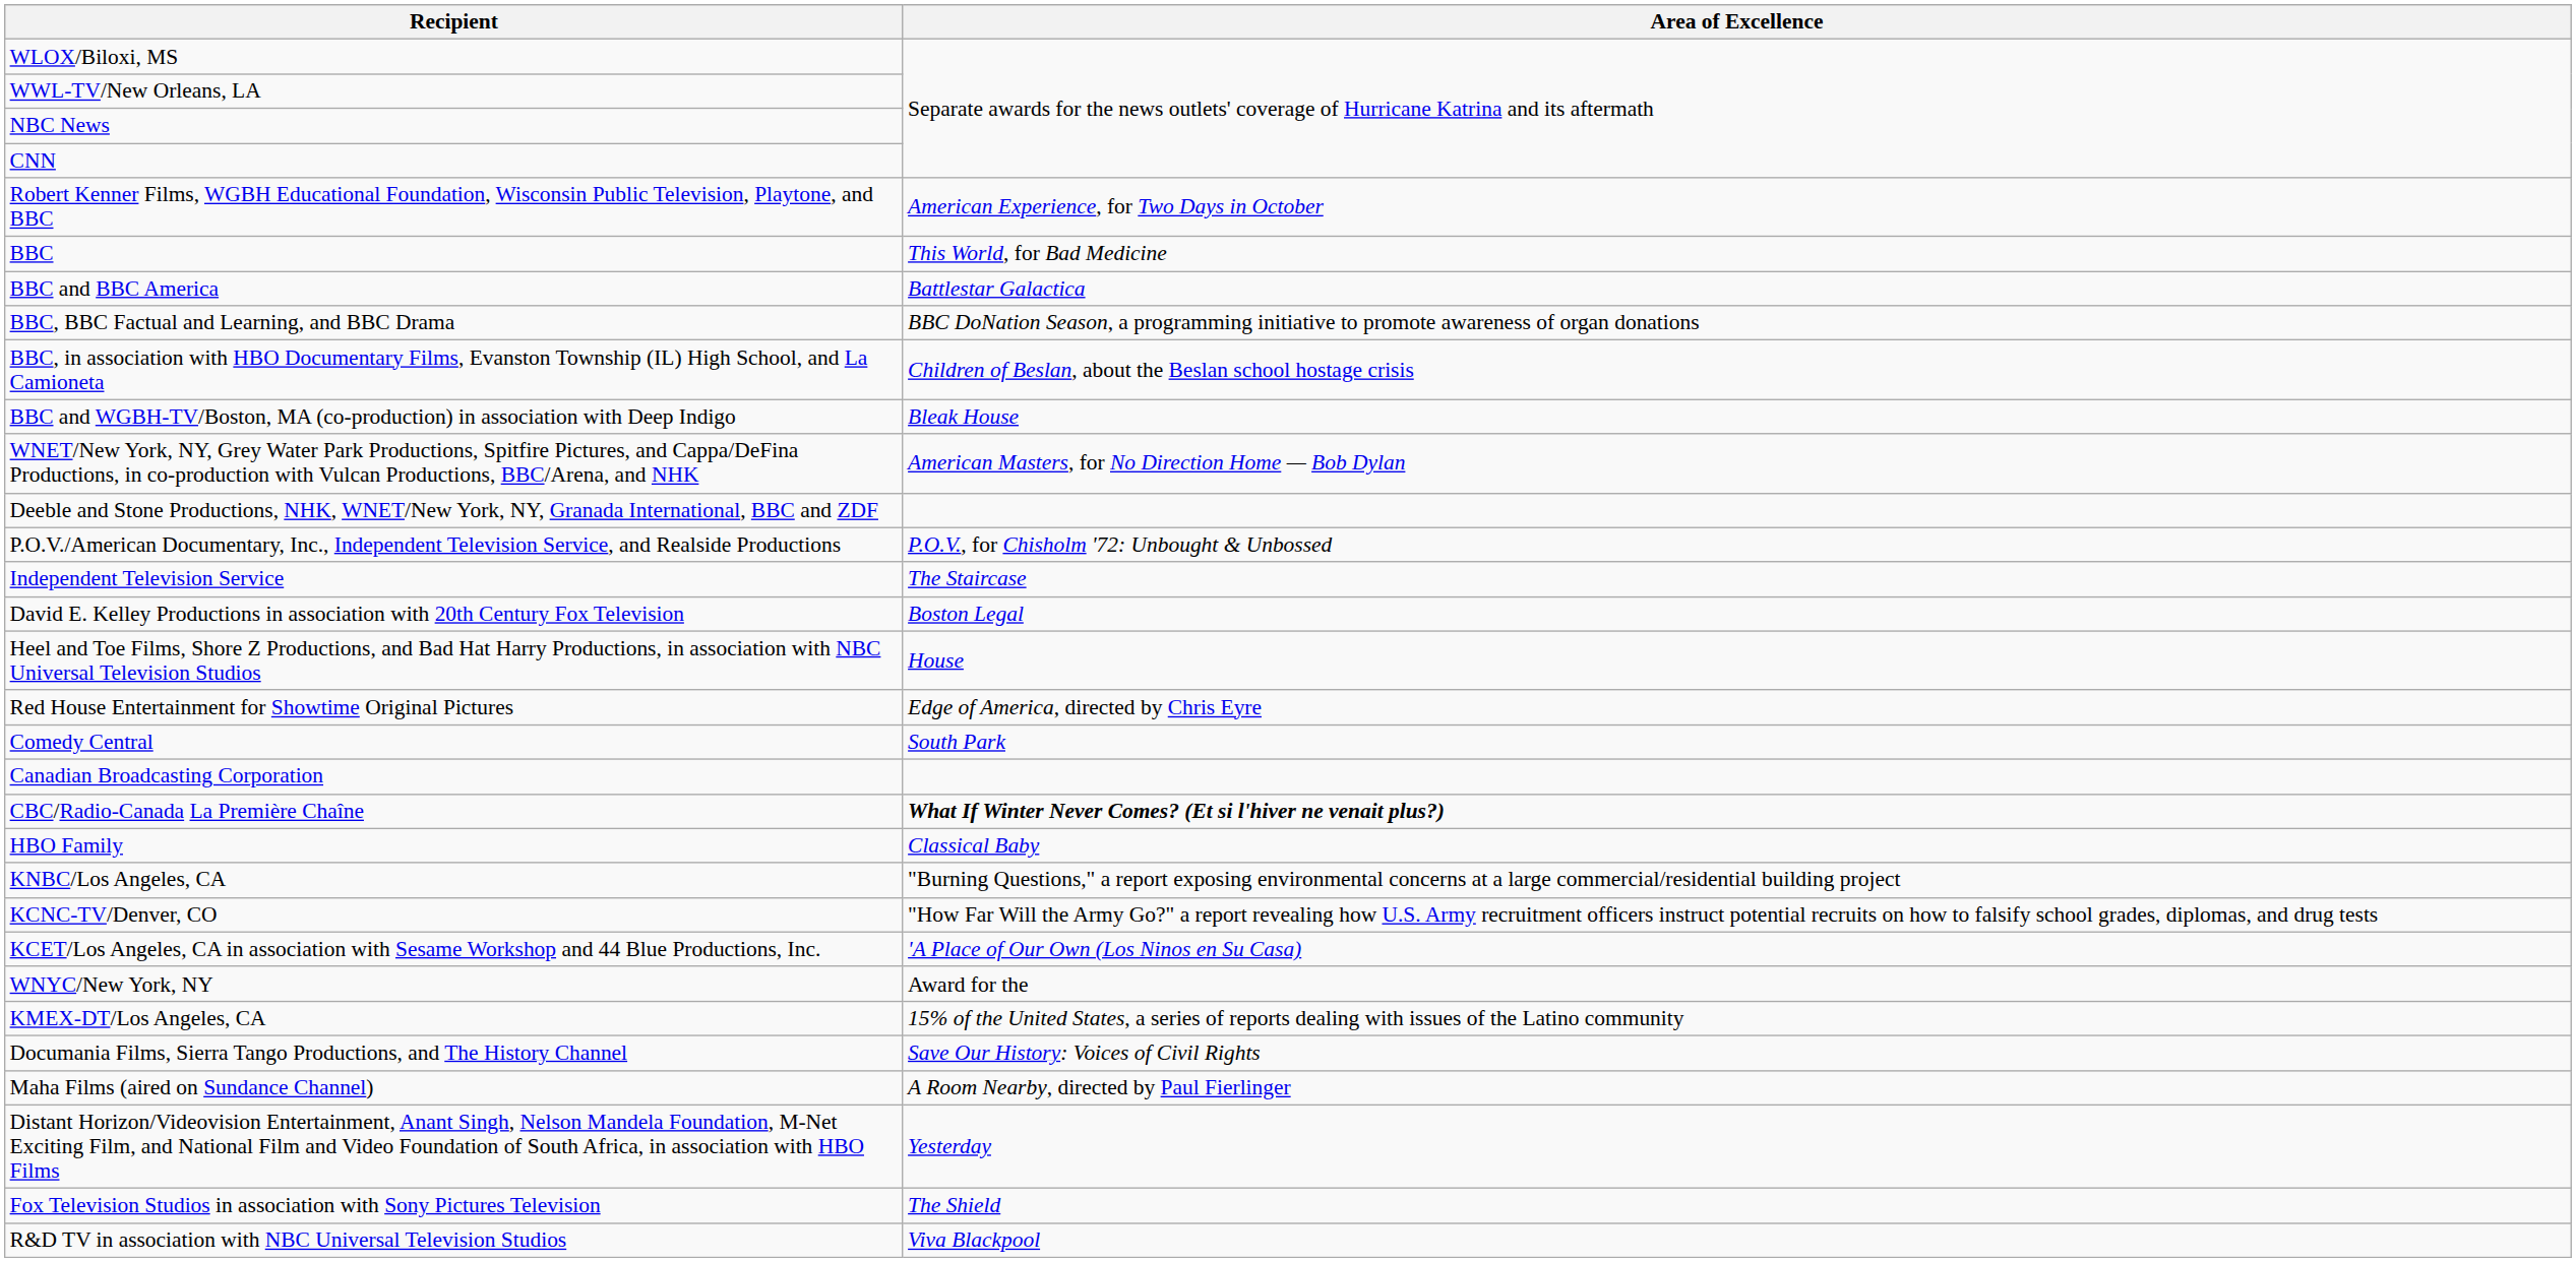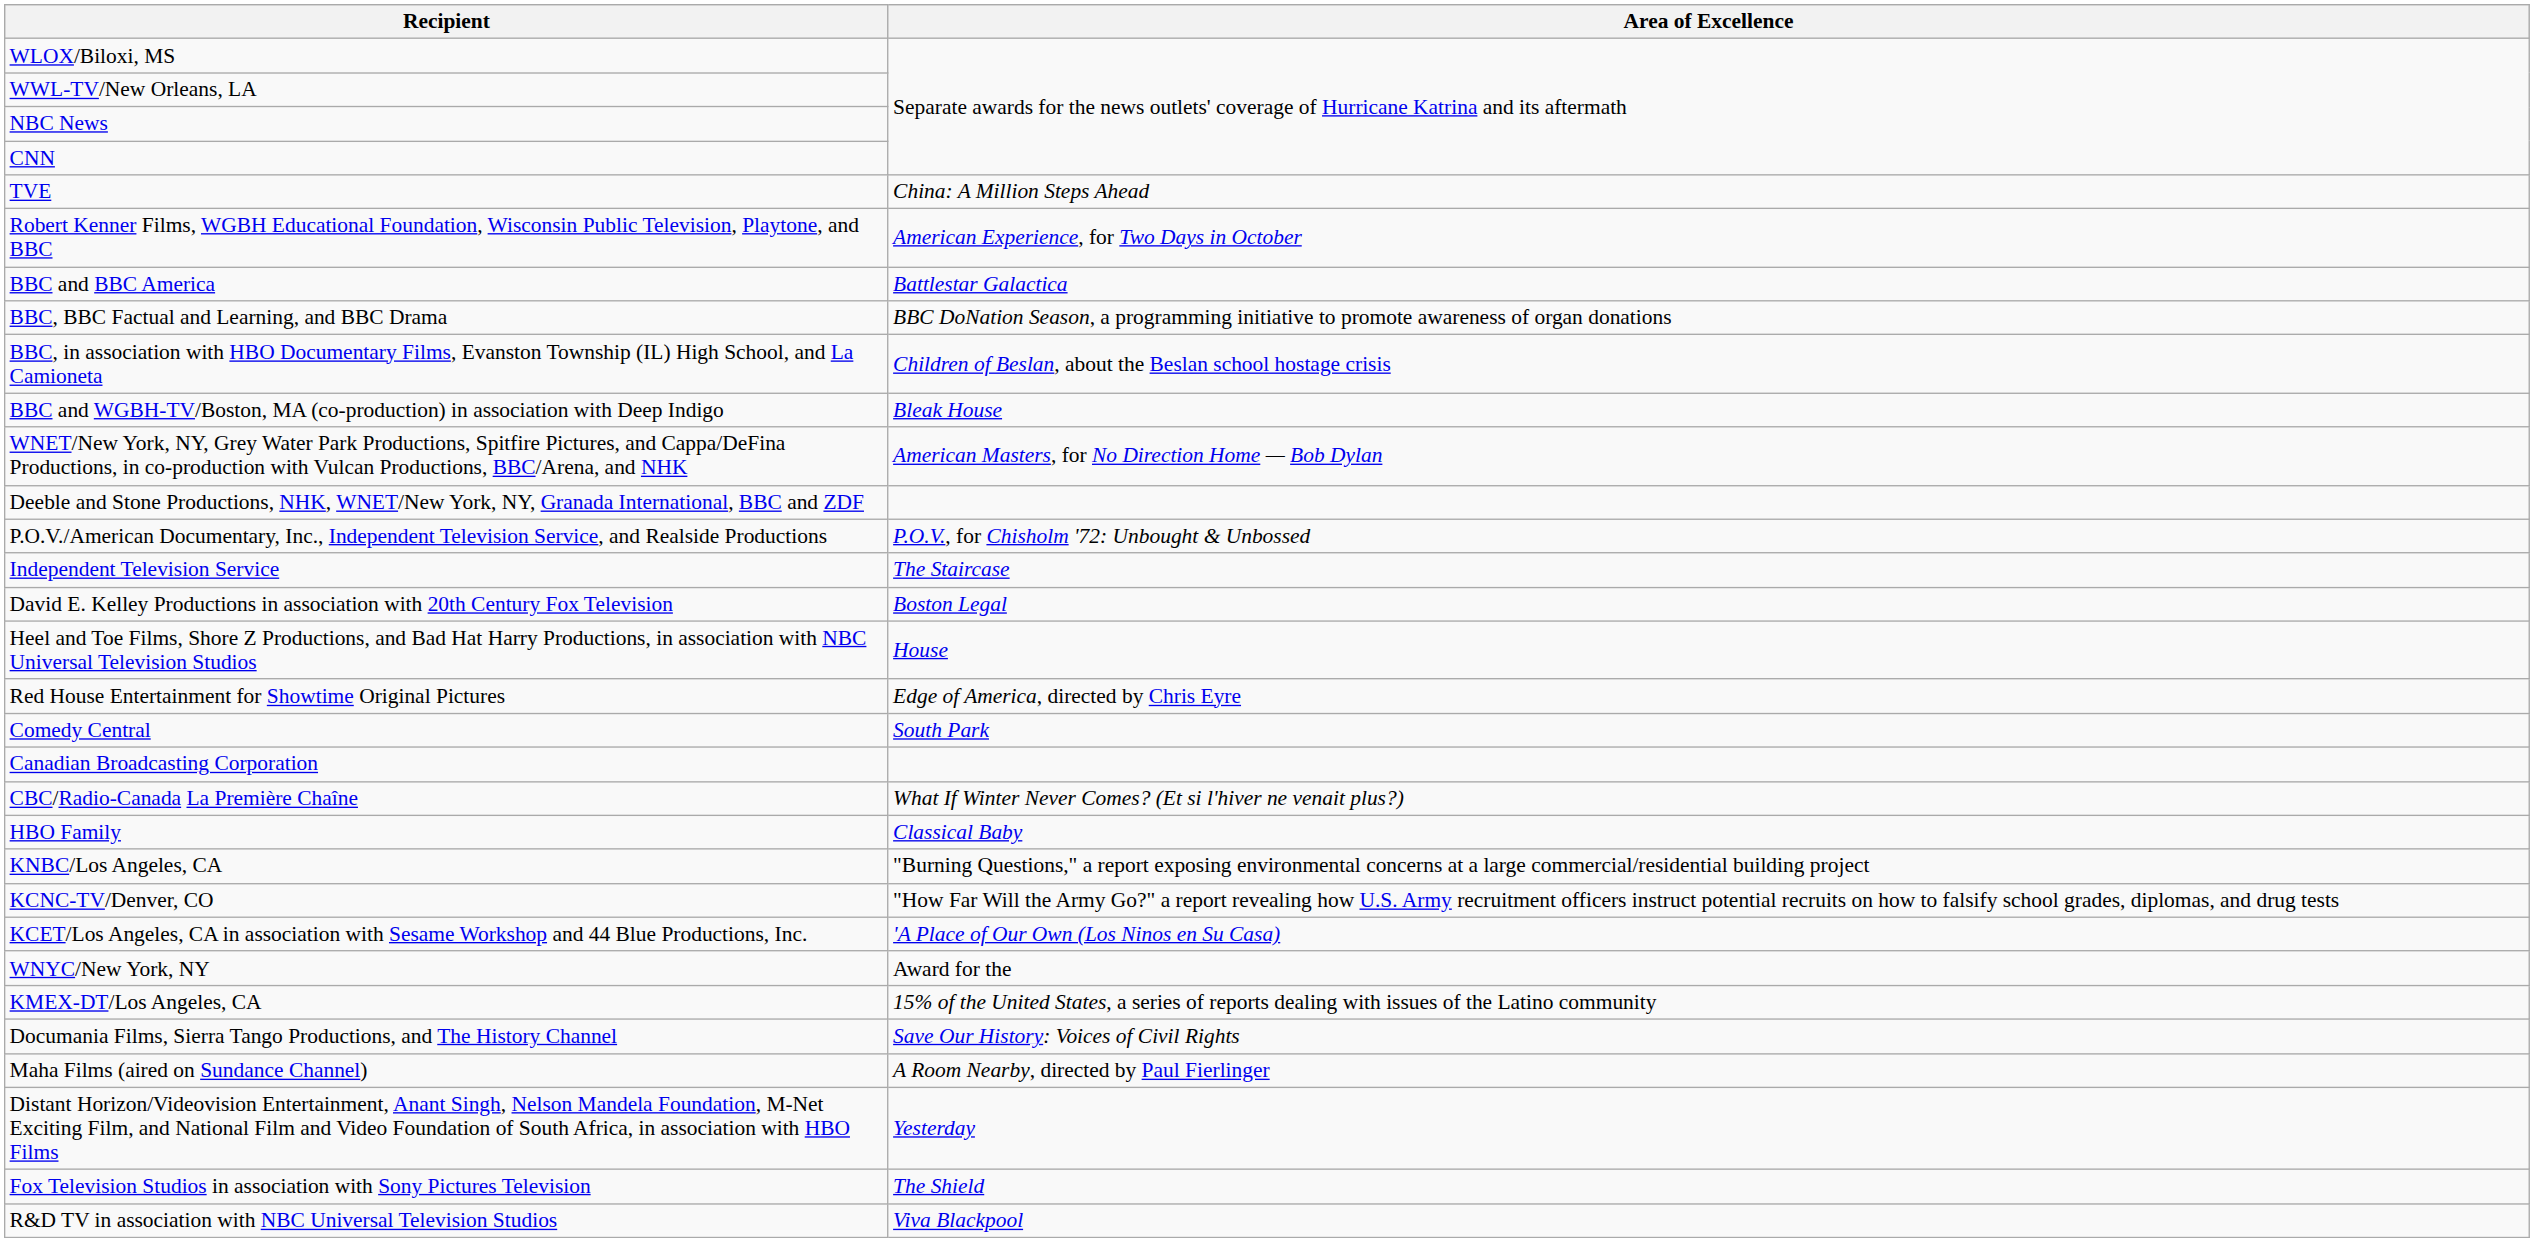 <table class="wikitable" style="width:95%">
 <tr bgcolor="#CCCCCC">
 <th width=35%>Recipient</th>
 <th width=65%>Area of Excellence</th>
 </tr>
 <tr>
 <td><a href='#'>WLOX</a>/Biloxi, MS</td>
 <td rowspan="4">Separate awards for the news outlets' coverage of <a href='#'>Hurricane Katrina</a> and its aftermath</td>
 </tr>
 <tr>
 <td><a href='#'>WWL-TV</a>/New Orleans, LA</td>
 </tr>
 <tr>
 <td><a href='#'>NBC News</a></td>
 </tr>
 <tr>
 <td><a href='#'>CNN</a></td>
 </tr>
 <tr>
+<td><a href='#'>TVE</a></td>
+<td><em>China: A Million Steps Ahead</em></td>
+</tr>
+<tr>
 <td><a href='#'>Robert Kenner</a> Films, <a href='#'>WGBH Educational Foundation</a>, <a href='#'>Wisconsin Public Television</a>, <a href='#'>Playtone</a>, and <a href='#'>BBC</a></td>
 <td><em><a href='#'>American Experience</a></em>, for <em><a href='#'>Two Days in October</a></em></td>
-</tr>
-<tr>
-<td><a href='#'>BBC</a></td>
-<td><em><a href='#'>This World</a></em>, for <em>Bad Medicine</em></td>
 </tr>
 <tr>
 <td><a href='#'>BBC</a> and <a href='#'>BBC America</a></td>
 <td><em><a href='#'>Battlestar Galactica</a></em></td>
 </tr>
 <tr>
 <td><a href='#'>BBC</a>, BBC Factual and Learning, and BBC Drama</td>
 <td><em>BBC DoNation Season</em>, a programming initiative to promote awareness of organ donations</td>
 </tr>
 <tr>
 <td><a href='#'>BBC</a>, in association with <a href='#'>HBO Documentary Films</a>, Evanston Township (IL) High School, and <a href='#'>La Camioneta</a></td>
 <td><em><a href='#'>Children of Beslan</a></em>, about the <a href='#'>Beslan school hostage crisis</a></td>
 </tr>
 <tr>
 <td><a href='#'>BBC</a> and <a href='#'>WGBH-TV</a>/Boston, MA (co-production) in association with Deep Indigo</td>
 <td><em><a href='#'>Bleak House</a></em></td>
 </tr>
 <tr>
 <td><a href='#'>WNET</a>/New York, NY, Grey Water Park Productions, Spitfire Pictures, and Cappa/DeFina Productions, in co-production with Vulcan Productions, <a href='#'>BBC</a>/Arena, and <a href='#'>NHK</a></td>
 <td><em><a href='#'>American Masters</a></em>, for <em><a href='#'>No Direction Home</a> — <a href='#'>Bob Dylan</a></em></td>
 </tr>
 <tr>
 <td>Deeble and Stone Productions, <a href='#'>NHK</a>, <a href='#'>WNET</a>/New York, NY, <a href='#'>Granada International</a>, <a href='#'>BBC</a> and <a href='#'>ZDF</a></td>
 <td><em></em></td>
 </tr>
 <tr>
 <td>P.O.V./American Documentary, Inc., <a href='#'>Independent Television Service</a>, and Realside Productions</td>
 <td><em><a href='#'>P.O.V.</a></em>, for <em><a href='#'>Chisholm</a> '72: Unbought & Unbossed</em></td>
 </tr>
 <tr>
 <td><a href='#'>Independent Television Service</a></td>
 <td><em><a href='#'>The Staircase</a></em></td>
 </tr>
 <tr>
 <td>David E. Kelley Productions in association with <a href='#'>20th Century Fox Television</a></td>
 <td><em><a href='#'>Boston Legal</a></em></td>
 </tr>
 <tr>
 <td>Heel and Toe Films, Shore Z Productions, and Bad Hat Harry Productions, in association with <a href='#'>NBC Universal Television Studios</a></td>
 <td><em><a href='#'>House</a></em></td>
 </tr>
 <tr>
 <td>Red House Entertainment for <a href='#'>Showtime</a> Original Pictures</td>
 <td><em>Edge of America</em>, directed by <a href='#'>Chris Eyre</a></td>
 </tr>
 <tr>
 <td><a href='#'>Comedy Central</a></td>
 <td><em><a href='#'>South Park</a></em></td>
 </tr>
 <tr>
 <td><a href='#'>Canadian Broadcasting Corporation</a></td>
 <td><em></em></td>
 </tr>
 <tr>
 <td><a href='#'>CBC</a>/<a href='#'>Radio-Canada</a> <a href='#'>La Première Chaîne</a></td>
-<td><strong><em>What If Winter Never Comes? (Et si l'hiver ne venait plus?)</em></strong></td>
+<td><em>What If Winter Never Comes? (Et si l'hiver ne venait plus?)</em></td>
 </tr>
 <tr>
 <td><a href='#'>HBO Family</a></td>
 <td><em><a href='#'>Classical Baby</a></em></td>
 </tr>
 <tr>
 <td><a href='#'>KNBC</a>/Los Angeles, CA</td>
 <td>"Burning Questions," a report exposing environmental concerns at a large commercial/residential building project</td>
 </tr>
 <tr>
 <td><a href='#'>KCNC-TV</a>/Denver, CO</td>
 <td>"How Far Will the Army Go?" a report revealing how <a href='#'>U.S. Army</a> recruitment officers instruct potential recruits on how to falsify school grades, diplomas, and drug tests</td>
 </tr>
 <tr>
 <td><a href='#'>KCET</a>/Los Angeles, CA in association with <a href='#'>Sesame Workshop</a> and 44 Blue Productions, Inc.</td>
 <td><em><a href='#'>'A Place of Our Own (Los Ninos en Su Casa)</a></em></td>
 </tr>
 <tr>
 <td><a href='#'>WNYC</a>/New York, NY</td>
 <td>Award for the </td>
 </tr>
 <tr>
 <td><a href='#'>KMEX-DT</a>/Los Angeles, CA</td>
 <td><em>15% of the United States</em>, a series of reports dealing with issues of the Latino community</td>
 </tr>
 <tr>
 <td>Documania Films, Sierra Tango Productions, and <a href='#'>The History Channel</a></td>
 <td><em><a href='#'>Save Our History</a>: Voices of Civil Rights</em></td>
 </tr>
 <tr>
 <td>Maha Films (aired on <a href='#'>Sundance Channel</a>)</td>
 <td><em>A Room Nearby</em>, directed by <a href='#'>Paul Fierlinger</a></td>
 </tr>
 <tr>
 <td>Distant Horizon/Videovision Entertainment, <a href='#'>Anant Singh</a>, <a href='#'>Nelson Mandela Foundation</a>, M-Net Exciting Film, and National Film and Video Foundation of South Africa, in association with <a href='#'>HBO Films</a></td>
 <td><em><a href='#'>Yesterday</a></em></td>
 </tr>
 <tr>
 <td><a href='#'>Fox Television Studios</a> in association with <a href='#'>Sony Pictures Television</a></td>
 <td><em><a href='#'>The Shield</a></em></td>
 </tr>
 <tr>
 <td>R&D TV in association with <a href='#'>NBC Universal Television Studios</a></td>
 <td><em><a href='#'>Viva Blackpool</a></em></td>
 </tr>
 </table>
